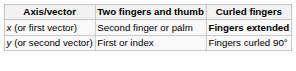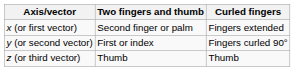 <table class="wikitable floatright">
 <tr>
 <th>Axis/vector</th>
 <th>Two fingers and thumb</th>
 <th>Curled fingers</th>
 </tr>
 <tr>
 <td><em>x</em> (or first vector)</td>
 <td>Second finger or palm</td>
-<td><strong>Fingers extended</strong></td>
+<td>Fingers extended</td>
 </tr>
 <tr>
 <td><em>y</em> (or second vector)</td>
 <td>First or index</td>
 <td>Fingers curled 90°</td>
 </tr>
+<tr>
+<td><em>z</em> (or third vector)</td>
+<td>Thumb</td>
+<td>Thumb</td>
+</tr>
 </table>
